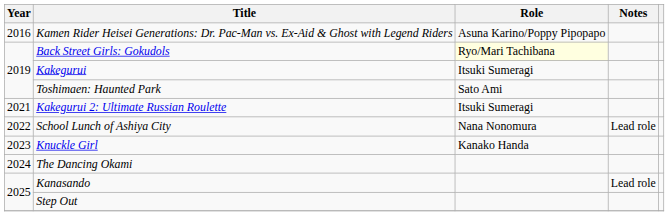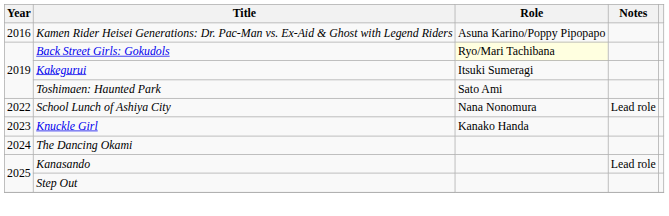 <table class="wikitable">
 <tr>
 <th>Year</th>
 <th>Title</th>
 <th>Role</th>
 <th class="unsortable">Notes</th>
 <th class="unsortable"></th>
 </tr>
 <tr>
 <td>2016</td>
 <td><em>Kamen Rider Heisei Generations: Dr. Pac-Man vs. Ex-Aid & Ghost with Legend Riders</em></td>
 <td>Asuna Karino/Poppy Pipopapo</td>
 <td></td>
 <td></td>
 </tr>
 <tr>
 <td rowspan="3">2019</td>
 <td><em><a href='#'>Back Street Girls: Gokudols</a></em></td>
 <td style="background: lightyellow;">Ryo/Mari Tachibana</td>
 <td></td>
 <td></td>
 </tr>
 <tr>
 <td><em><a href='#'>Kakegurui</a></em></td>
 <td>Itsuki Sumeragi</td>
 <td></td>
 <td></td>
 </tr>
 <tr>
 <td><em>Toshimaen: Haunted Park</em></td>
 <td>Sato Ami</td>
-<td></td>
-<td></td>
-</tr>
-<tr>
-<td>2021</td>
-<td><em><a href='#'>Kakegurui 2: Ultimate Russian Roulette</a></em></td>
-<td>Itsuki Sumeragi</td>
 <td></td>
 <td></td>
 </tr>
 <tr>
 <td>2022</td>
 <td><em>School Lunch of Ashiya City</em></td>
 <td>Nana Nonomura</td>
 <td>Lead role</td>
 <td></td>
 </tr>
 <tr>
 <td>2023</td>
 <td><em><a href='#'>Knuckle Girl</a></em></td>
 <td>Kanako Handa</td>
 <td></td>
 <td></td>
 </tr>
 <tr>
 <td>2024</td>
 <td><em>The Dancing Okami</em></td>
 <td></td>
 <td></td>
 <td></td>
 </tr>
 <tr>
 <td rowspan="2">2025</td>
 <td><em>Kanasando</em></td>
 <td></td>
 <td>Lead role</td>
 <td></td>
 </tr>
 <tr>
 <td><em>Step Out</em></td>
 <td></td>
 <td></td>
 <td></td>
 </tr>
 <tr>
 </tr>
 </table>
